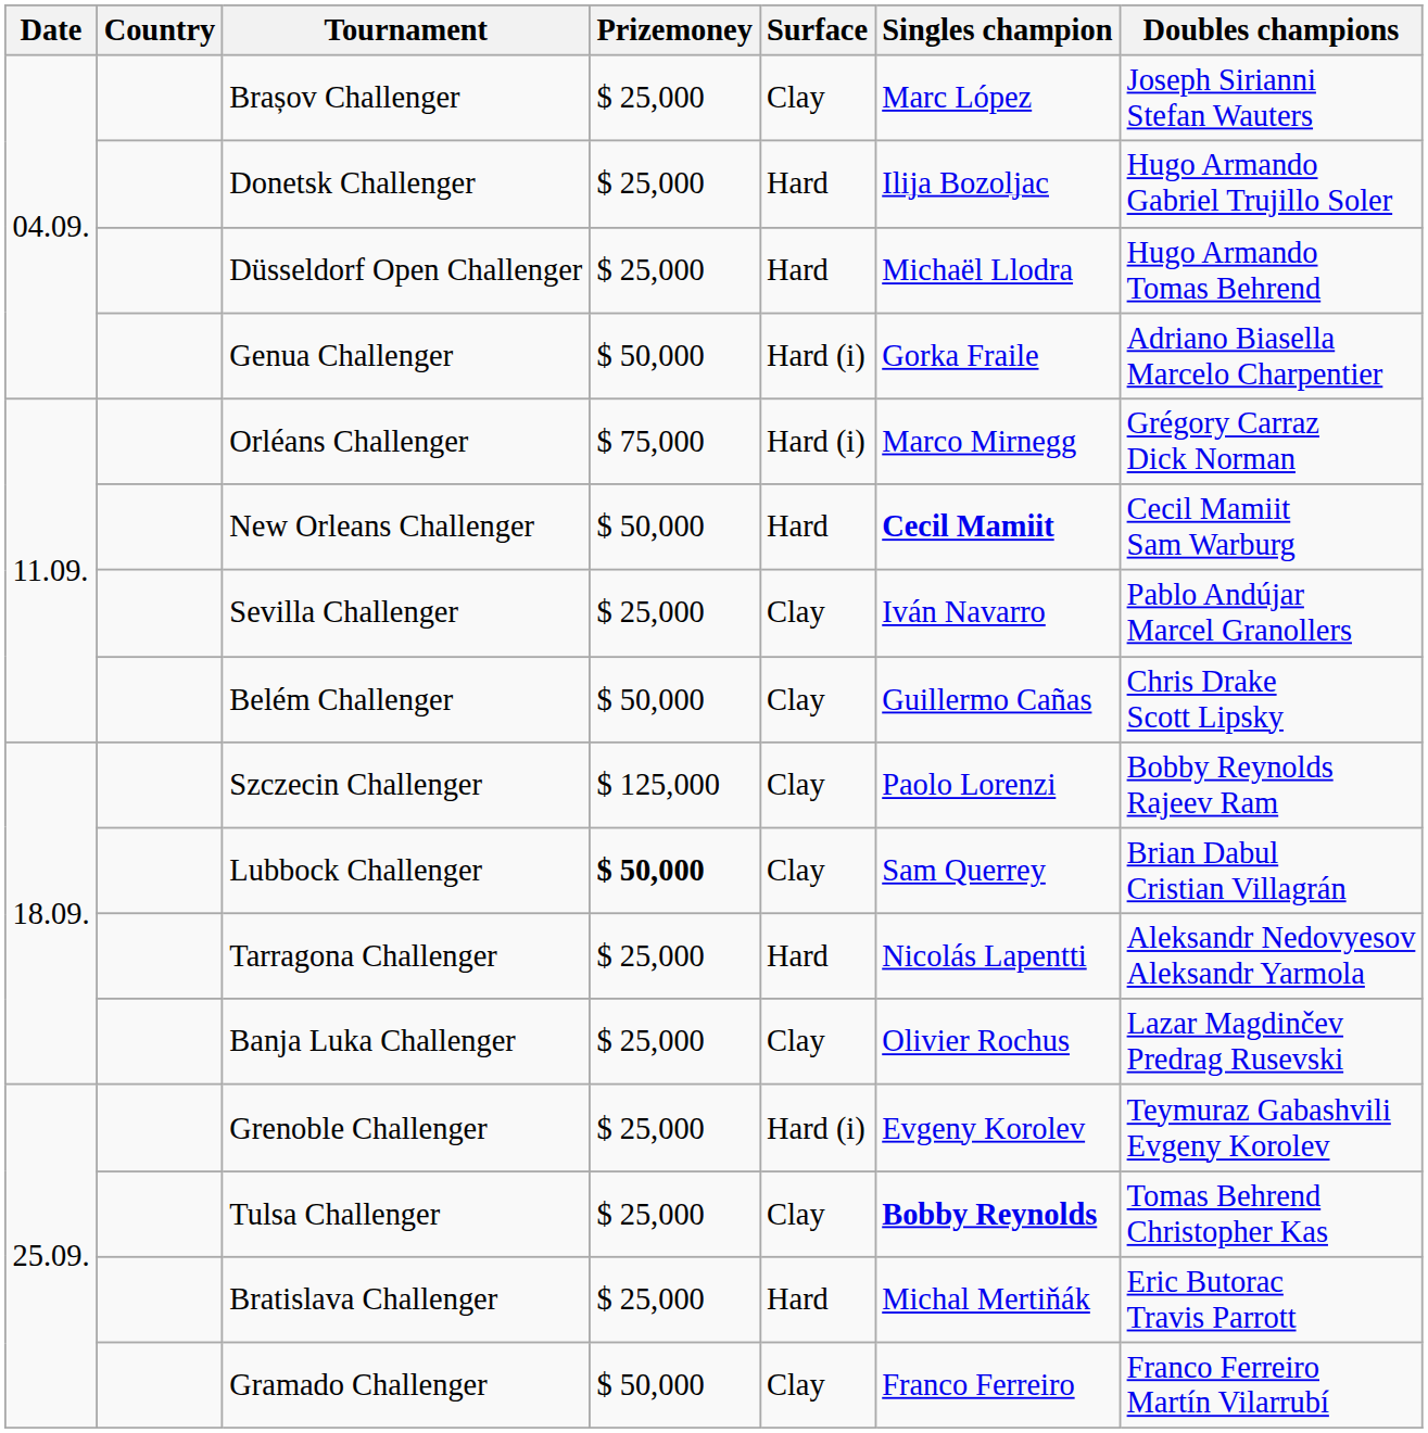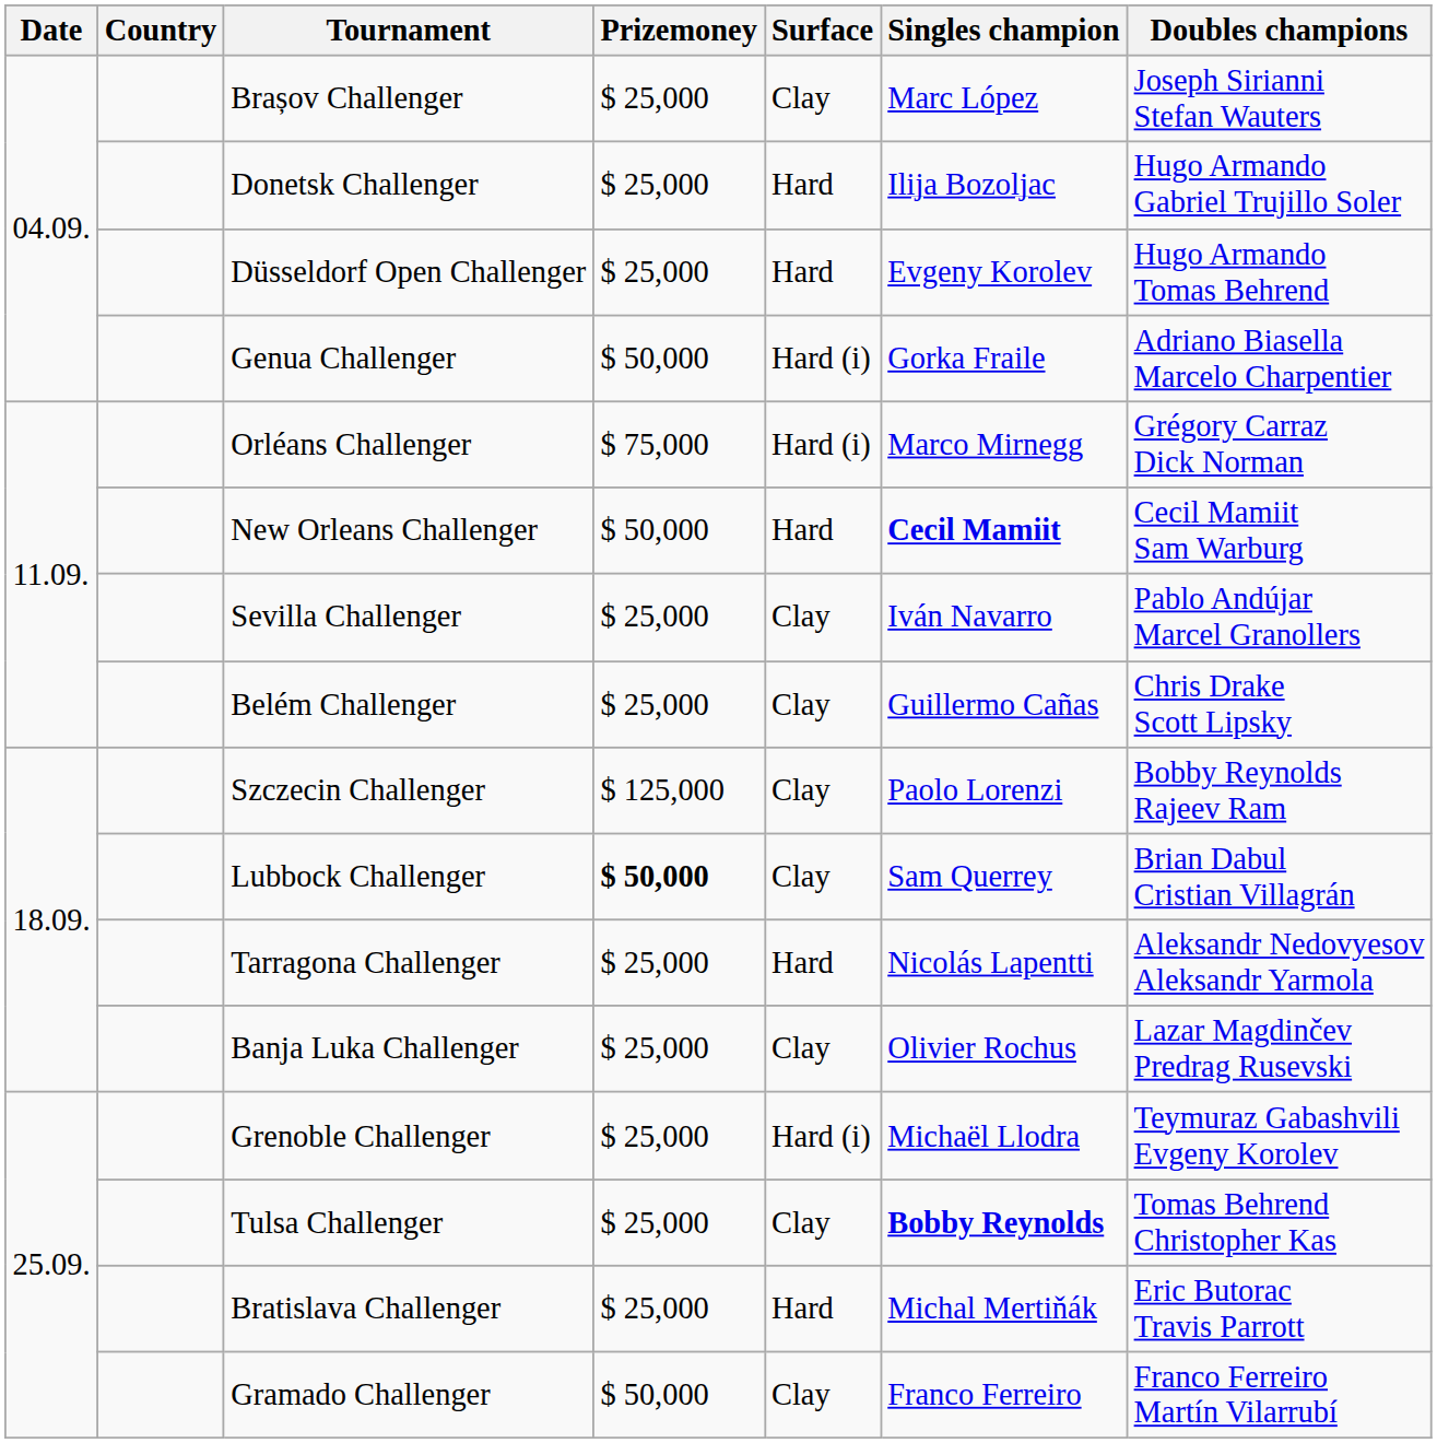 <table class="sortable wikitable" style=font-size:97%>
 <tr>
 <th>Date</th>
 <th>Country</th>
 <th>Tournament</th>
 <th>Prizemoney</th>
 <th>Surface</th>
 <th>Singles champion</th>
 <th>Doubles champions</th>
 </tr>
 <tr>
 <td rowspan="4">04.09.</td>
 <td></td>
 <td>Brașov Challenger</td>
 <td>$ 25,000</td>
 <td>Clay</td>
 <td> <a href='#'>Marc López</a></td>
 <td> <a href='#'>Joseph Sirianni</a> <br>  <a href='#'>Stefan Wauters</a></td>
 </tr>
 <tr>
 <td></td>
 <td>Donetsk Challenger</td>
 <td>$ 25,000</td>
 <td>Hard</td>
 <td> <a href='#'>Ilija Bozoljac</a></td>
 <td> <a href='#'>Hugo Armando</a><br> <a href='#'>Gabriel Trujillo Soler</a></td>
 </tr>
 <tr>
 <td></td>
 <td>Düsseldorf Open Challenger</td>
 <td>$ 25,000</td>
 <td>Hard</td>
-<td> <a href='#'>Michaël Llodra</a></td>
+<td> <a href='#'>Evgeny Korolev</a></td>
 <td> <a href='#'>Hugo Armando</a><br> <a href='#'>Tomas Behrend</a></td>
 </tr>
 <tr>
 <td></td>
 <td>Genua Challenger</td>
 <td>$ 50,000</td>
 <td>Hard (i)</td>
 <td> <a href='#'>Gorka Fraile</a></td>
 <td> <a href='#'>Adriano Biasella</a> <br>  <a href='#'>Marcelo Charpentier</a></td>
 </tr>
 <tr>
 <td rowspan="4">11.09.</td>
 <td></td>
 <td>Orléans Challenger</td>
 <td>$ 75,000</td>
 <td>Hard (i)</td>
 <td> <a href='#'>Marco Mirnegg</a></td>
 <td> <a href='#'>Grégory Carraz</a> <br>  <a href='#'>Dick Norman</a></td>
 </tr>
 <tr>
 <td></td>
 <td>New Orleans Challenger</td>
 <td>$ 50,000</td>
 <td>Hard</td>
 <td><strong> <a href='#'>Cecil Mamiit</a></strong></td>
 <td> <a href='#'>Cecil Mamiit</a><br> <a href='#'>Sam Warburg</a></td>
 </tr>
 <tr>
 <td></td>
 <td>Sevilla Challenger</td>
 <td>$ 25,000</td>
 <td>Clay</td>
 <td> <a href='#'>Iván Navarro</a></td>
 <td> <a href='#'>Pablo Andújar</a><br> <a href='#'>Marcel Granollers</a></td>
 </tr>
 <tr>
 <td></td>
 <td>Belém Challenger</td>
-<td>$ 50,000</td>
+<td>$ 25,000</td>
 <td>Clay</td>
 <td> <a href='#'>Guillermo Cañas</a></td>
 <td> <a href='#'>Chris Drake</a><br> <a href='#'>Scott Lipsky</a></td>
 </tr>
 <tr>
 <td rowspan="4">18.09.</td>
 <td></td>
 <td>Szczecin Challenger</td>
 <td>$ 125,000</td>
 <td>Clay</td>
 <td> <a href='#'>Paolo Lorenzi</a></td>
 <td> <a href='#'>Bobby Reynolds</a><br> <a href='#'>Rajeev Ram</a></td>
 </tr>
 <tr>
 <td></td>
 <td>Lubbock Challenger</td>
 <td><strong>$ 50,000</strong></td>
 <td>Clay</td>
 <td> <a href='#'>Sam Querrey</a></td>
 <td> <a href='#'>Brian Dabul</a><br> <a href='#'>Cristian Villagrán</a></td>
 </tr>
 <tr>
 <td></td>
 <td>Tarragona Challenger</td>
 <td>$ 25,000</td>
 <td>Hard</td>
 <td> <a href='#'>Nicolás Lapentti</a></td>
 <td> <a href='#'>Aleksandr Nedovyesov</a><br> <a href='#'>Aleksandr Yarmola</a></td>
 </tr>
 <tr>
 <td></td>
 <td>Banja Luka Challenger</td>
 <td>$ 25,000</td>
 <td>Clay</td>
 <td> <a href='#'>Olivier Rochus</a></td>
 <td> <a href='#'>Lazar Magdinčev</a><br>  <a href='#'>Predrag Rusevski</a></td>
 </tr>
 <tr>
 <td rowspan="4">25.09.</td>
 <td></td>
 <td>Grenoble Challenger</td>
 <td>$ 25,000</td>
 <td>Hard (i)</td>
-<td> <a href='#'>Evgeny Korolev</a></td>
+<td> <a href='#'>Michaël Llodra</a></td>
 <td> <a href='#'>Teymuraz Gabashvili</a><br> <a href='#'>Evgeny Korolev</a></td>
 </tr>
 <tr>
 <td></td>
 <td>Tulsa Challenger</td>
 <td>$ 25,000</td>
 <td>Clay</td>
 <td><strong> <a href='#'>Bobby Reynolds</a></strong></td>
 <td> <a href='#'>Tomas Behrend</a><br> <a href='#'>Christopher Kas</a></td>
 </tr>
 <tr>
 <td></td>
 <td>Bratislava Challenger</td>
 <td>$ 25,000</td>
 <td>Hard</td>
 <td> <a href='#'>Michal Mertiňák</a></td>
 <td> <a href='#'>Eric Butorac</a><br> <a href='#'>Travis Parrott</a></td>
 </tr>
 <tr>
 <td></td>
 <td>Gramado Challenger</td>
 <td>$ 50,000</td>
 <td>Clay</td>
 <td> <a href='#'>Franco Ferreiro</a></td>
 <td> <a href='#'>Franco Ferreiro</a><br> <a href='#'>Martín Vilarrubí</a></td>
 </tr>
 </table>
